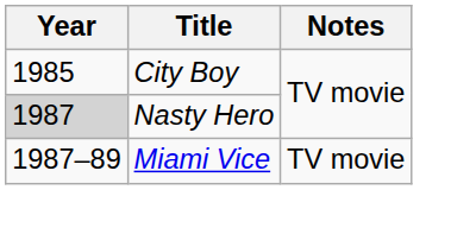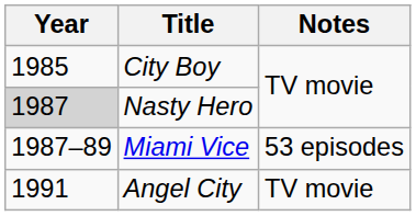 <table class="wikitable">
 <tr>
 <th>Year</th>
 <th>Title</th>
 <th>Notes</th>
 </tr>
 <tr>
 <td>1985</td>
 <td><em>City Boy</em></td>
 <td rowspan="2">TV movie</td>
 </tr>
 <tr>
 <td style="background: lightgrey;">1987</td>
 <td><em>Nasty Hero</em></td>
 </tr>
 <tr>
 <td>1987–89</td>
 <td><em><a href='#'>Miami Vice</a></em></td>
+<td>53 episodes</td>
+</tr>
+<tr>
+<td>1991</td>
+<td><em>Angel City</em></td>
 <td>TV movie</td>
 </tr>
 </table>
